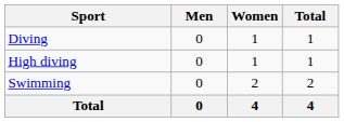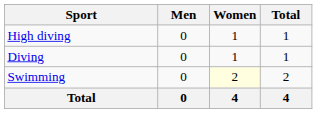 <table class="wikitable sortable" style="text-align:center;">
 <tr>
 <th width=180>Sport</th>
 <th width=55>Men</th>
 <th width=55>Women</th>
 <th width=55>Total</th>
 </tr>
 <tr>
-<td align=left><a href='#'>Diving</a></td>
+<td align=left><a href='#'>High diving</a></td>
 <td>0</td>
 <td>1</td>
 <td>1</td>
 </tr>
 <tr>
-<td align=left><a href='#'>High diving</a></td>
+<td align=left><a href='#'>Diving</a></td>
 <td>0</td>
 <td>1</td>
 <td>1</td>
 </tr>
 <tr>
 <td align=left><a href='#'>Swimming</a></td>
 <td>0</td>
-<td>2</td>
+<td style="background: lightyellow;">2</td>
 <td>2</td>
 </tr>
 <tr>
 <th>Total</th>
 <th>0</th>
 <th>4</th>
 <th>4</th>
 </tr>
 </table>
